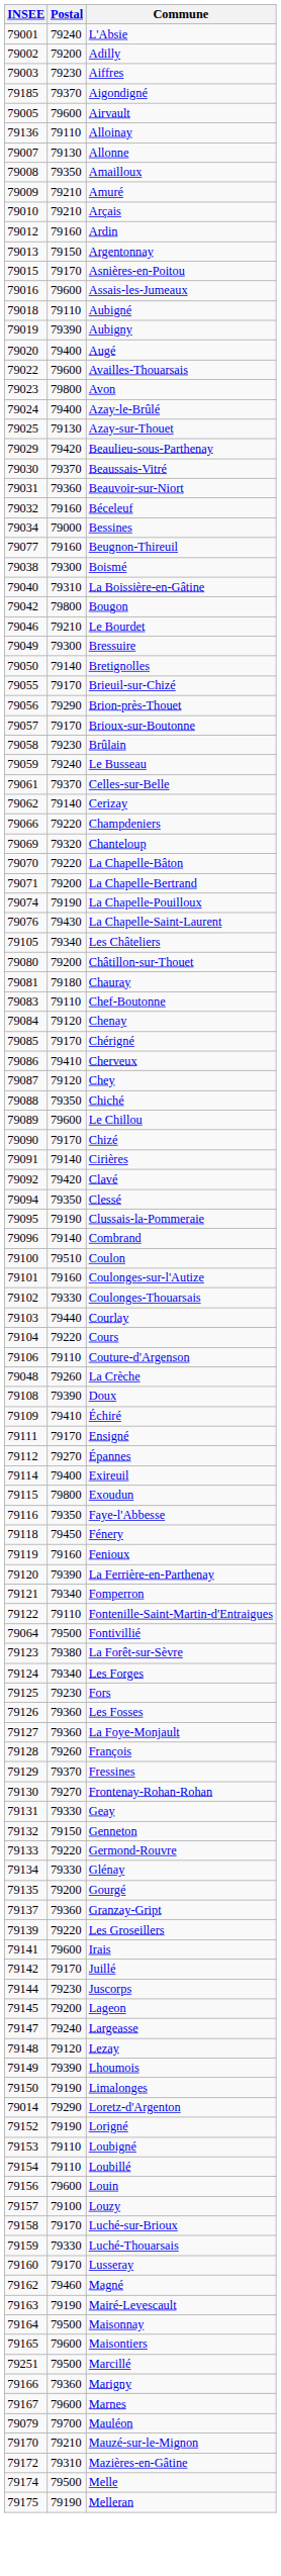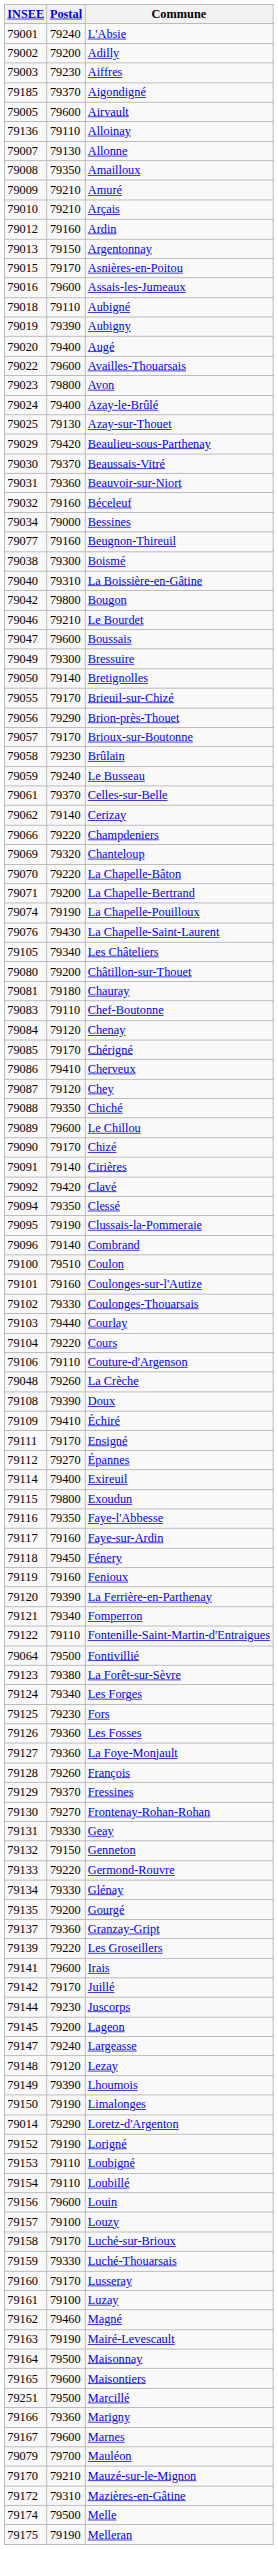 <table class="wikitable sortable">
 <tr>
 <th><a href='#'>INSEE</a></th>
 <th><a href='#'>Postal</a></th>
 <th>Commune</th>
 </tr>
 <tr>
 <td>79001</td>
 <td>79240</td>
 <td><a href='#'>L'Absie</a></td>
 </tr>
 <tr>
 <td>79002</td>
 <td>79200</td>
 <td><a href='#'>Adilly</a></td>
 </tr>
 <tr>
 <td>79003</td>
 <td>79230</td>
 <td><a href='#'>Aiffres</a></td>
 </tr>
 <tr>
 <td>79185</td>
 <td>79370</td>
 <td><a href='#'>Aigondigné</a></td>
 </tr>
 <tr>
 <td>79005</td>
 <td>79600</td>
 <td><a href='#'>Airvault</a></td>
 </tr>
 <tr>
 <td>79136</td>
 <td>79110</td>
 <td><a href='#'>Alloinay</a></td>
 </tr>
 <tr>
 <td>79007</td>
 <td>79130</td>
 <td><a href='#'>Allonne</a></td>
 </tr>
 <tr>
 <td>79008</td>
 <td>79350</td>
 <td><a href='#'>Amailloux</a></td>
 </tr>
 <tr>
 <td>79009</td>
 <td>79210</td>
 <td><a href='#'>Amuré</a></td>
 </tr>
 <tr>
 <td>79010</td>
 <td>79210</td>
 <td><a href='#'>Arçais</a></td>
 </tr>
 <tr>
 <td>79012</td>
 <td>79160</td>
 <td><a href='#'>Ardin</a></td>
 </tr>
 <tr>
 <td>79013</td>
 <td>79150</td>
 <td><a href='#'>Argentonnay</a></td>
 </tr>
 <tr>
 <td>79015</td>
 <td>79170</td>
 <td><a href='#'>Asnières-en-Poitou</a></td>
 </tr>
 <tr>
 <td>79016</td>
 <td>79600</td>
 <td><a href='#'>Assais-les-Jumeaux</a></td>
 </tr>
 <tr>
 <td>79018</td>
 <td>79110</td>
 <td><a href='#'>Aubigné</a></td>
 </tr>
 <tr>
 <td>79019</td>
 <td>79390</td>
 <td><a href='#'>Aubigny</a></td>
 </tr>
 <tr>
 <td>79020</td>
 <td>79400</td>
 <td><a href='#'>Augé</a></td>
 </tr>
 <tr>
 <td>79022</td>
 <td>79600</td>
 <td><a href='#'>Availles-Thouarsais</a></td>
 </tr>
 <tr>
 <td>79023</td>
 <td>79800</td>
 <td><a href='#'>Avon</a></td>
 </tr>
 <tr>
 <td>79024</td>
 <td>79400</td>
 <td><a href='#'>Azay-le-Brûlé</a></td>
 </tr>
 <tr>
 <td>79025</td>
 <td>79130</td>
 <td><a href='#'>Azay-sur-Thouet</a></td>
 </tr>
 <tr>
 <td>79029</td>
 <td>79420</td>
 <td><a href='#'>Beaulieu-sous-Parthenay</a></td>
 </tr>
 <tr>
 <td>79030</td>
 <td>79370</td>
 <td><a href='#'>Beaussais-Vitré</a></td>
 </tr>
 <tr>
 <td>79031</td>
 <td>79360</td>
 <td><a href='#'>Beauvoir-sur-Niort</a></td>
 </tr>
 <tr>
 <td>79032</td>
 <td>79160</td>
 <td><a href='#'>Béceleuf</a></td>
 </tr>
 <tr>
 <td>79034</td>
 <td>79000</td>
 <td><a href='#'>Bessines</a></td>
 </tr>
 <tr>
 <td>79077</td>
 <td>79160</td>
 <td><a href='#'>Beugnon-Thireuil</a></td>
 </tr>
 <tr>
 <td>79038</td>
 <td>79300</td>
 <td><a href='#'>Boismé</a></td>
 </tr>
 <tr>
 <td>79040</td>
 <td>79310</td>
 <td><a href='#'>La Boissière-en-Gâtine</a></td>
 </tr>
 <tr>
 <td>79042</td>
 <td>79800</td>
 <td><a href='#'>Bougon</a></td>
 </tr>
 <tr>
 <td>79046</td>
 <td>79210</td>
 <td><a href='#'>Le Bourdet</a></td>
+</tr>
+<tr>
+<td>79047</td>
+<td>79600</td>
+<td><a href='#'>Boussais</a></td>
 </tr>
 <tr>
 <td>79049</td>
 <td>79300</td>
 <td><a href='#'>Bressuire</a></td>
 </tr>
 <tr>
 <td>79050</td>
 <td>79140</td>
 <td><a href='#'>Bretignolles</a></td>
 </tr>
 <tr>
 <td>79055</td>
 <td>79170</td>
 <td><a href='#'>Brieuil-sur-Chizé</a></td>
 </tr>
 <tr>
 <td>79056</td>
 <td>79290</td>
 <td><a href='#'>Brion-près-Thouet</a></td>
 </tr>
 <tr>
 <td>79057</td>
 <td>79170</td>
 <td><a href='#'>Brioux-sur-Boutonne</a></td>
 </tr>
 <tr>
 <td>79058</td>
 <td>79230</td>
 <td><a href='#'>Brûlain</a></td>
 </tr>
 <tr>
 <td>79059</td>
 <td>79240</td>
 <td><a href='#'>Le Busseau</a></td>
 </tr>
 <tr>
 <td>79061</td>
 <td>79370</td>
 <td><a href='#'>Celles-sur-Belle</a></td>
 </tr>
 <tr>
 <td>79062</td>
 <td>79140</td>
 <td><a href='#'>Cerizay</a></td>
 </tr>
 <tr>
 <td>79066</td>
 <td>79220</td>
 <td><a href='#'>Champdeniers</a></td>
 </tr>
 <tr>
 <td>79069</td>
 <td>79320</td>
 <td><a href='#'>Chanteloup</a></td>
 </tr>
 <tr>
 <td>79070</td>
 <td>79220</td>
 <td><a href='#'>La Chapelle-Bâton</a></td>
 </tr>
 <tr>
 <td>79071</td>
 <td>79200</td>
 <td><a href='#'>La Chapelle-Bertrand</a></td>
 </tr>
 <tr>
 <td>79074</td>
 <td>79190</td>
 <td><a href='#'>La Chapelle-Pouilloux</a></td>
 </tr>
 <tr>
 <td>79076</td>
 <td>79430</td>
 <td><a href='#'>La Chapelle-Saint-Laurent</a></td>
 </tr>
 <tr>
 <td>79105</td>
 <td>79340</td>
 <td><a href='#'>Les Châteliers</a></td>
 </tr>
 <tr>
 <td>79080</td>
 <td>79200</td>
 <td><a href='#'>Châtillon-sur-Thouet</a></td>
 </tr>
 <tr>
 <td>79081</td>
 <td>79180</td>
 <td><a href='#'>Chauray</a></td>
 </tr>
 <tr>
 <td>79083</td>
 <td>79110</td>
 <td><a href='#'>Chef-Boutonne</a></td>
 </tr>
 <tr>
 <td>79084</td>
 <td>79120</td>
 <td><a href='#'>Chenay</a></td>
 </tr>
 <tr>
 <td>79085</td>
 <td>79170</td>
 <td><a href='#'>Chérigné</a></td>
 </tr>
 <tr>
 <td>79086</td>
 <td>79410</td>
 <td><a href='#'>Cherveux</a></td>
 </tr>
 <tr>
 <td>79087</td>
 <td>79120</td>
 <td><a href='#'>Chey</a></td>
 </tr>
 <tr>
 <td>79088</td>
 <td>79350</td>
 <td><a href='#'>Chiché</a></td>
 </tr>
 <tr>
 <td>79089</td>
 <td>79600</td>
 <td><a href='#'>Le Chillou</a></td>
 </tr>
 <tr>
 <td>79090</td>
 <td>79170</td>
 <td><a href='#'>Chizé</a></td>
 </tr>
 <tr>
 <td>79091</td>
 <td>79140</td>
 <td><a href='#'>Cirières</a></td>
 </tr>
 <tr>
 <td>79092</td>
 <td>79420</td>
 <td><a href='#'>Clavé</a></td>
 </tr>
 <tr>
 <td>79094</td>
 <td>79350</td>
 <td><a href='#'>Clessé</a></td>
 </tr>
 <tr>
 <td>79095</td>
 <td>79190</td>
 <td><a href='#'>Clussais-la-Pommeraie</a></td>
 </tr>
 <tr>
 <td>79096</td>
 <td>79140</td>
 <td><a href='#'>Combrand</a></td>
 </tr>
 <tr>
 <td>79100</td>
 <td>79510</td>
 <td><a href='#'>Coulon</a></td>
 </tr>
 <tr>
 <td>79101</td>
 <td>79160</td>
 <td><a href='#'>Coulonges-sur-l'Autize</a></td>
 </tr>
 <tr>
 <td>79102</td>
 <td>79330</td>
 <td><a href='#'>Coulonges-Thouarsais</a></td>
 </tr>
 <tr>
 <td>79103</td>
 <td>79440</td>
 <td><a href='#'>Courlay</a></td>
 </tr>
 <tr>
 <td>79104</td>
 <td>79220</td>
 <td><a href='#'>Cours</a></td>
 </tr>
 <tr>
 <td>79106</td>
 <td>79110</td>
 <td><a href='#'>Couture-d'Argenson</a></td>
 </tr>
 <tr>
 <td>79048</td>
 <td>79260</td>
 <td><a href='#'>La Crèche</a></td>
 </tr>
 <tr>
 <td>79108</td>
 <td>79390</td>
 <td><a href='#'>Doux</a></td>
 </tr>
 <tr>
 <td>79109</td>
 <td>79410</td>
 <td><a href='#'>Échiré</a></td>
 </tr>
 <tr>
 <td>79111</td>
 <td>79170</td>
 <td><a href='#'>Ensigné</a></td>
 </tr>
 <tr>
 <td>79112</td>
 <td>79270</td>
 <td><a href='#'>Épannes</a></td>
 </tr>
 <tr>
 <td>79114</td>
 <td>79400</td>
 <td><a href='#'>Exireuil</a></td>
 </tr>
 <tr>
 <td>79115</td>
 <td>79800</td>
 <td><a href='#'>Exoudun</a></td>
 </tr>
 <tr>
 <td>79116</td>
 <td>79350</td>
 <td><a href='#'>Faye-l'Abbesse</a></td>
 </tr>
 <tr>
+<td>79117</td>
+<td>79160</td>
+<td><a href='#'>Faye-sur-Ardin</a></td>
+</tr>
+<tr>
 <td>79118</td>
 <td>79450</td>
 <td><a href='#'>Fénery</a></td>
 </tr>
 <tr>
 <td>79119</td>
 <td>79160</td>
 <td><a href='#'>Fenioux</a></td>
 </tr>
 <tr>
 <td>79120</td>
 <td>79390</td>
 <td><a href='#'>La Ferrière-en-Parthenay</a></td>
 </tr>
 <tr>
 <td>79121</td>
 <td>79340</td>
 <td><a href='#'>Fomperron</a></td>
 </tr>
 <tr>
 <td>79122</td>
 <td>79110</td>
 <td><a href='#'>Fontenille-Saint-Martin-d'Entraigues</a></td>
 </tr>
 <tr>
 <td>79064</td>
 <td>79500</td>
 <td><a href='#'>Fontivillié</a></td>
 </tr>
 <tr>
 <td>79123</td>
 <td>79380</td>
 <td><a href='#'>La Forêt-sur-Sèvre</a></td>
 </tr>
 <tr>
 <td>79124</td>
 <td>79340</td>
 <td><a href='#'>Les Forges</a></td>
 </tr>
 <tr>
 <td>79125</td>
 <td>79230</td>
 <td><a href='#'>Fors</a></td>
 </tr>
 <tr>
 <td>79126</td>
 <td>79360</td>
 <td><a href='#'>Les Fosses</a></td>
 </tr>
 <tr>
 <td>79127</td>
 <td>79360</td>
 <td><a href='#'>La Foye-Monjault</a></td>
 </tr>
 <tr>
 <td>79128</td>
 <td>79260</td>
 <td><a href='#'>François</a></td>
 </tr>
 <tr>
 <td>79129</td>
 <td>79370</td>
 <td><a href='#'>Fressines</a></td>
 </tr>
 <tr>
 <td>79130</td>
 <td>79270</td>
 <td><a href='#'>Frontenay-Rohan-Rohan</a></td>
 </tr>
 <tr>
 <td>79131</td>
 <td>79330</td>
 <td><a href='#'>Geay</a></td>
 </tr>
 <tr>
 <td>79132</td>
 <td>79150</td>
 <td><a href='#'>Genneton</a></td>
 </tr>
 <tr>
 <td>79133</td>
 <td>79220</td>
 <td><a href='#'>Germond-Rouvre</a></td>
 </tr>
 <tr>
 <td>79134</td>
 <td>79330</td>
 <td><a href='#'>Glénay</a></td>
 </tr>
 <tr>
 <td>79135</td>
 <td>79200</td>
 <td><a href='#'>Gourgé</a></td>
 </tr>
 <tr>
 <td>79137</td>
 <td>79360</td>
 <td><a href='#'>Granzay-Gript</a></td>
 </tr>
 <tr>
 <td>79139</td>
 <td>79220</td>
 <td><a href='#'>Les Groseillers</a></td>
 </tr>
 <tr>
 <td>79141</td>
 <td>79600</td>
 <td><a href='#'>Irais</a></td>
 </tr>
 <tr>
 <td>79142</td>
 <td>79170</td>
 <td><a href='#'>Juillé</a></td>
 </tr>
 <tr>
 <td>79144</td>
 <td>79230</td>
 <td><a href='#'>Juscorps</a></td>
 </tr>
 <tr>
 <td>79145</td>
 <td>79200</td>
 <td><a href='#'>Lageon</a></td>
 </tr>
 <tr>
 <td>79147</td>
 <td>79240</td>
 <td><a href='#'>Largeasse</a></td>
 </tr>
 <tr>
 <td>79148</td>
 <td>79120</td>
 <td><a href='#'>Lezay</a></td>
 </tr>
 <tr>
 <td>79149</td>
 <td>79390</td>
 <td><a href='#'>Lhoumois</a></td>
 </tr>
 <tr>
 <td>79150</td>
 <td>79190</td>
 <td><a href='#'>Limalonges</a></td>
 </tr>
 <tr>
 <td>79014</td>
 <td>79290</td>
 <td><a href='#'>Loretz-d'Argenton</a></td>
 </tr>
 <tr>
 <td>79152</td>
 <td>79190</td>
 <td><a href='#'>Lorigné</a></td>
 </tr>
 <tr>
 <td>79153</td>
 <td>79110</td>
 <td><a href='#'>Loubigné</a></td>
 </tr>
 <tr>
 <td>79154</td>
 <td>79110</td>
 <td><a href='#'>Loubillé</a></td>
 </tr>
 <tr>
 <td>79156</td>
 <td>79600</td>
 <td><a href='#'>Louin</a></td>
 </tr>
 <tr>
 <td>79157</td>
 <td>79100</td>
 <td><a href='#'>Louzy</a></td>
 </tr>
 <tr>
 <td>79158</td>
 <td>79170</td>
 <td><a href='#'>Luché-sur-Brioux</a></td>
 </tr>
 <tr>
 <td>79159</td>
 <td>79330</td>
 <td><a href='#'>Luché-Thouarsais</a></td>
 </tr>
 <tr>
 <td>79160</td>
 <td>79170</td>
 <td><a href='#'>Lusseray</a></td>
 </tr>
 <tr>
+<td>79161</td>
+<td>79100</td>
+<td><a href='#'>Luzay</a></td>
+</tr>
+<tr>
 <td>79162</td>
 <td>79460</td>
 <td><a href='#'>Magné</a></td>
 </tr>
 <tr>
 <td>79163</td>
 <td>79190</td>
 <td><a href='#'>Mairé-Levescault</a></td>
 </tr>
 <tr>
 <td>79164</td>
 <td>79500</td>
 <td><a href='#'>Maisonnay</a></td>
 </tr>
 <tr>
 <td>79165</td>
 <td>79600</td>
 <td><a href='#'>Maisontiers</a></td>
 </tr>
 <tr>
 <td>79251</td>
 <td>79500</td>
 <td><a href='#'>Marcillé</a></td>
 </tr>
 <tr>
 <td>79166</td>
 <td>79360</td>
 <td><a href='#'>Marigny</a></td>
 </tr>
 <tr>
 <td>79167</td>
 <td>79600</td>
 <td><a href='#'>Marnes</a></td>
 </tr>
 <tr>
 <td>79079</td>
 <td>79700</td>
 <td><a href='#'>Mauléon</a></td>
 </tr>
 <tr>
 <td>79170</td>
 <td>79210</td>
 <td><a href='#'>Mauzé-sur-le-Mignon</a></td>
 </tr>
 <tr>
 <td>79172</td>
 <td>79310</td>
 <td><a href='#'>Mazières-en-Gâtine</a></td>
 </tr>
 <tr>
 <td>79174</td>
 <td>79500</td>
 <td><a href='#'>Melle</a></td>
 </tr>
 <tr>
 <td>79175</td>
 <td>79190</td>
 <td><a href='#'>Melleran</a></td>
 </tr>
 </table>
